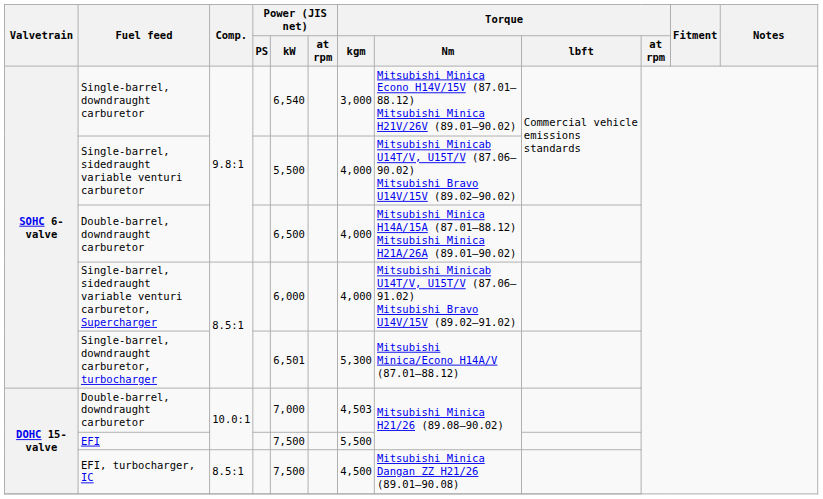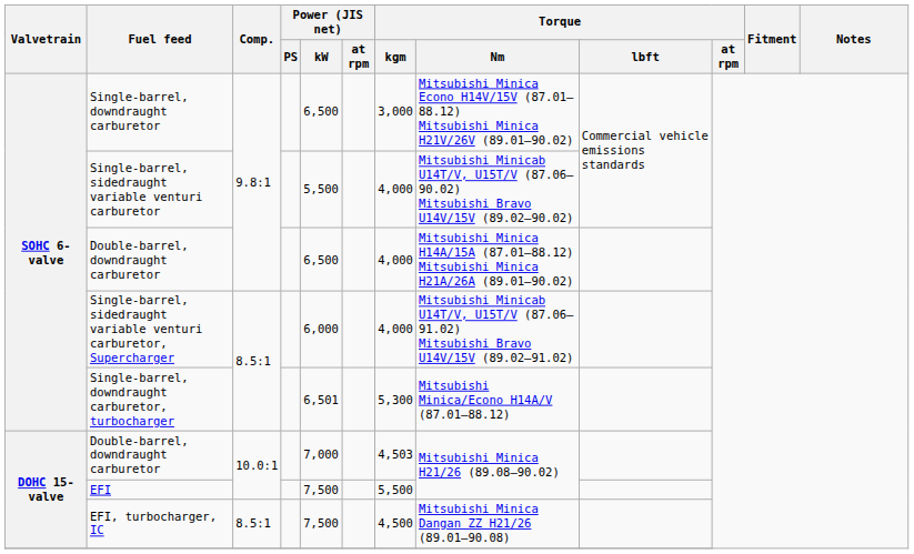 <table class="wikitable" width="70%" style="font-size:88%;">
 <tr>
 <th rowspan="2">Valvetrain</th>
 <th rowspan="2">Fuel feed</th>
 <th rowspan="2">Comp.</th>
 <th colspan="3">Power (JIS net)</th>
 <th colspan="4">Torque</th>
 <th rowspan="2">Fitment</th>
 <th rowspan="2" width="12%">Notes</th>
 </tr>
 <tr>
 <th>PS</th>
 <th>kW</th>
 <th>at rpm</th>
 <th>kgm</th>
 <th>Nm</th>
 <th>lbft</th>
 <th>at rpm</th>
 </tr>
 <tr>
 <th rowspan="5"><a href='#'>SOHC</a> 6-valve</th>
 <td>Single-barrel, downdraught<br>carburetor</td>
 <td rowspan="3">9.8:1</td>
 <td></td>
-<td>6,540</td>
+<td>6,500</td>
 <td></td>
 <td>3,000</td>
 <td><a href='#'>Mitsubishi Minica Econo H14V/15V</a> (87.01–88.12)<br><a href='#'>Mitsubishi Minica H21V/26V</a> (89.01–90.02)</td>
 <td rowspan="2">Commercial vehicle emissions standards</td>
 </tr>
 <tr>
 <td>Single-barrel, sidedraught<br>variable venturi carburetor</td>
 <td></td>
 <td>5,500</td>
 <td></td>
 <td>4,000</td>
 <td><a href='#'>Mitsubishi Minicab U14T/V, U15T/V</a> (87.06–90.02)<br><a href='#'>Mitsubishi Bravo U14V/15V</a> (89.02–90.02)</td>
 </tr>
 <tr>
 <td>Double-barrel, downdraught<br>carburetor</td>
 <td></td>
 <td>6,500</td>
 <td></td>
 <td>4,000</td>
 <td><a href='#'>Mitsubishi Minica H14A/15A</a> (87.01–88.12)<br><a href='#'>Mitsubishi Minica H21A/26A</a> (89.01–90.02)</td>
 <td></td>
 </tr>
 <tr>
 <td>Single-barrel, sidedraught<br>variable venturi carburetor,<br><a href='#'>Supercharger</a></td>
 <td rowspan="2">8.5:1</td>
 <td></td>
 <td>6,000</td>
 <td></td>
 <td>4,000</td>
 <td><a href='#'>Mitsubishi Minicab U14T/V, U15T/V</a> (87.06–91.02)<br><a href='#'>Mitsubishi Bravo U14V/15V</a> (89.02–91.02)</td>
 <td></td>
 </tr>
 <tr>
 <td>Single-barrel, downdraught<br>carburetor, <a href='#'>turbocharger</a></td>
 <td></td>
 <td>6,501</td>
 <td></td>
 <td>5,300</td>
 <td><a href='#'>Mitsubishi Minica/Econo H14A/V</a> (87.01–88.12)</td>
 <td></td>
 </tr>
 <tr>
 <th rowspan="3"><a href='#'>DOHC</a> 15-valve</th>
 <td>Double-barrel, downdraught carburetor</td>
 <td rowspan="2">10.0:1</td>
 <td></td>
 <td>7,000</td>
 <td></td>
 <td>4,503</td>
 <td rowspan="2"><a href='#'>Mitsubishi Minica H21/26</a> (89.08–90.02)</td>
 <td></td>
 </tr>
 <tr>
 <td><a href='#'>EFI</a></td>
 <td></td>
 <td>7,500</td>
 <td></td>
 <td>5,500</td>
 <td></td>
 </tr>
 <tr>
 <td>EFI, turbocharger, <a href='#'>IC</a></td>
 <td>8.5:1</td>
 <td></td>
 <td>7,500</td>
 <td></td>
 <td>4,500</td>
 <td><a href='#'>Mitsubishi Minica Dangan ZZ H21/26</a> (89.01–90.08)</td>
 <td></td>
 </tr>
 <tr>
 </tr>
 </table>
